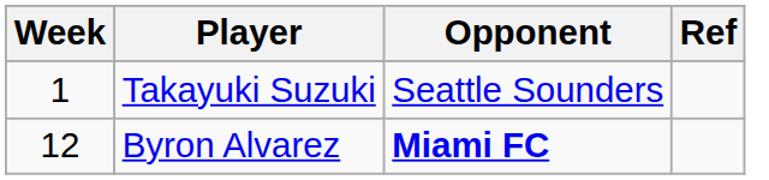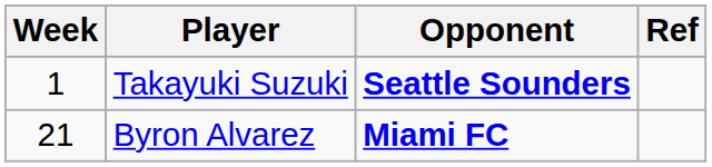 <table class=wikitable>
 <tr>
 <th>Week</th>
 <th>Player</th>
 <th>Opponent</th>
 <th>Ref</th>
 </tr>
 <tr>
 <td align=center>1</td>
 <td> <a href='#'>Takayuki Suzuki</a></td>
-<td><a href='#'>Seattle Sounders</a></td>
+<td><strong><a href='#'>Seattle Sounders</a></strong></td>
 <td></td>
 </tr>
 <tr>
-<td align=center>12</td>
+<td align=center>21</td>
 <td> <a href='#'>Byron Alvarez</a></td>
 <td><strong><a href='#'>Miami FC</a></strong></td>
 <td></td>
 </tr>
 </table>
